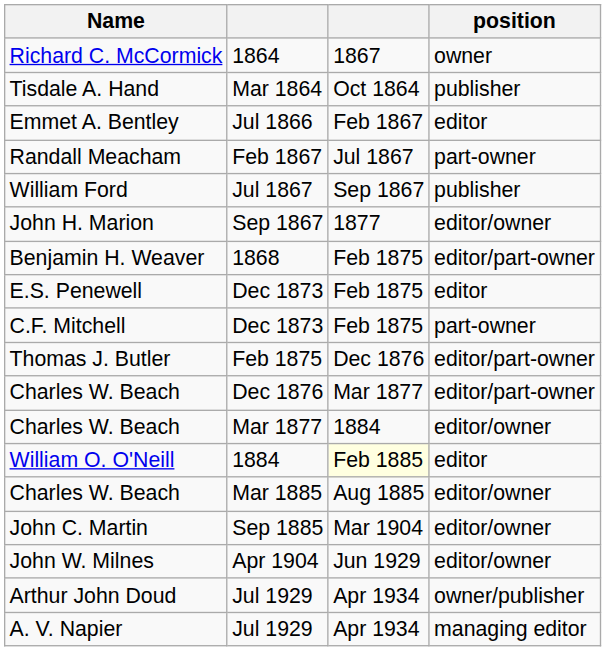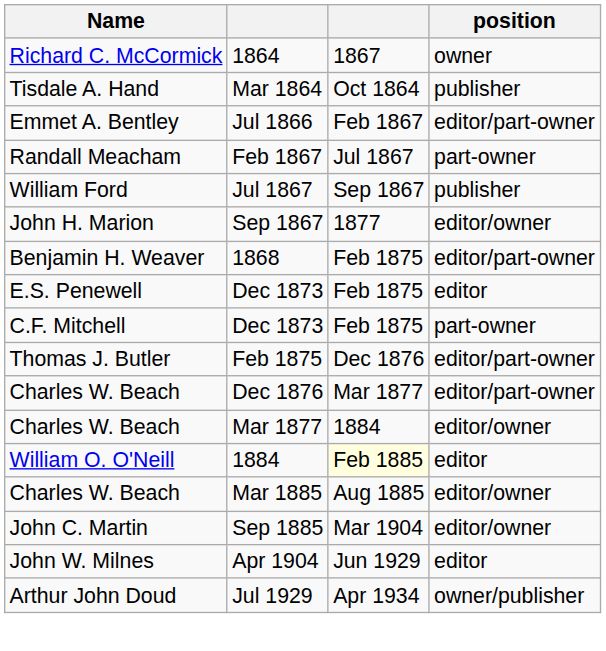 <table class="wikitable">
 <tr>
 <th>Name</th>
 <th></th>
 <th></th>
 <th>position</th>
 </tr>
 <tr>
 <td><a href='#'>Richard C. McCormick</a></td>
 <td>1864</td>
 <td>1867</td>
 <td>owner</td>
 </tr>
 <tr>
 <td>Tisdale A. Hand</td>
 <td>Mar 1864</td>
 <td>Oct 1864</td>
 <td>publisher</td>
 </tr>
 <tr>
 <td>Emmet A. Bentley</td>
 <td>Jul 1866</td>
 <td>Feb 1867</td>
-<td>editor</td>
+<td>editor/part-owner</td>
 </tr>
 <tr>
 <td>Randall Meacham</td>
 <td>Feb 1867</td>
 <td>Jul 1867</td>
 <td>part-owner</td>
 </tr>
 <tr>
 <td>William Ford</td>
 <td>Jul 1867</td>
 <td>Sep 1867</td>
 <td>publisher</td>
 </tr>
 <tr>
 <td>John H. Marion</td>
 <td>Sep 1867</td>
 <td>1877</td>
 <td>editor/owner</td>
 </tr>
 <tr>
 <td>Benjamin H. Weaver</td>
 <td>1868</td>
 <td>Feb 1875</td>
 <td>editor/part-owner</td>
 </tr>
 <tr>
 <td>E.S. Penewell</td>
 <td>Dec 1873</td>
 <td>Feb 1875</td>
 <td>editor</td>
 </tr>
 <tr>
 <td>C.F. Mitchell</td>
 <td>Dec 1873</td>
 <td>Feb 1875</td>
 <td>part-owner</td>
 </tr>
 <tr>
 <td>Thomas J. Butler</td>
 <td>Feb 1875</td>
 <td>Dec 1876</td>
 <td>editor/part-owner</td>
 </tr>
 <tr>
 <td>Charles W. Beach</td>
 <td>Dec 1876</td>
 <td>Mar 1877</td>
 <td>editor/part-owner</td>
 </tr>
 <tr>
 <td>Charles W. Beach</td>
 <td>Mar 1877</td>
 <td>1884</td>
 <td>editor/owner</td>
 </tr>
 <tr>
 <td><a href='#'>William O. O'Neill</a></td>
 <td>1884</td>
 <td style="background: lightyellow;">Feb 1885</td>
 <td>editor</td>
 </tr>
 <tr>
 <td>Charles W. Beach</td>
 <td>Mar 1885</td>
 <td>Aug 1885</td>
 <td>editor/owner</td>
 </tr>
 <tr>
 <td>John C. Martin</td>
 <td>Sep 1885</td>
 <td>Mar 1904</td>
 <td>editor/owner</td>
 </tr>
 <tr>
 <td>John W. Milnes</td>
 <td>Apr 1904</td>
 <td>Jun 1929</td>
-<td>editor/owner</td>
+<td>editor</td>
 </tr>
 <tr>
 <td>Arthur John Doud</td>
 <td>Jul 1929</td>
 <td>Apr 1934</td>
 <td>owner/publisher</td>
 </tr>
-<tr>
-<td>A. V. Napier</td>
-<td>Jul 1929</td>
-<td>Apr 1934</td>
-<td>managing editor</td>
-</tr>
 </table>
